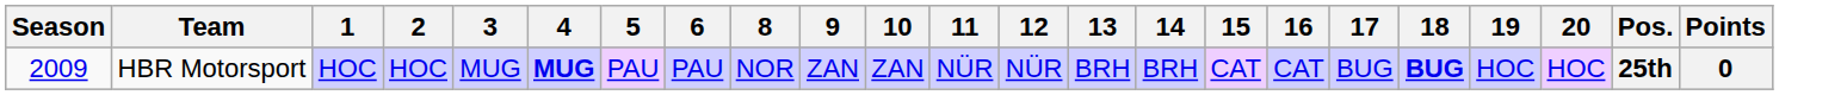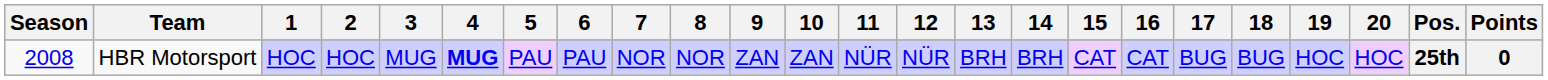 <table class="wikitable" style="text-align:center; font-size:90%">
 <tr>
 <th>Season</th>
 <th>Team</th>
 <th>1</th>
 <th>2</th>
 <th>3</th>
 <th>4</th>
 <th>5</th>
 <th>6</th>
+<th>7</th>
 <th>8</th>
 <th>9</th>
 <th>10</th>
 <th>11</th>
 <th>12</th>
 <th>13</th>
 <th>14</th>
 <th>15</th>
 <th>16</th>
 <th>17</th>
 <th>18</th>
 <th>19</th>
 <th>20</th>
 <th>Pos.</th>
 <th>Points</th>
 </tr>
 <tr>
-<td><a href='#'>2009</a></td>
+<td><a href='#'>2008</a></td>
 <td>HBR Motorsport</td>
 <td style="background:#CFCFFF;"><a href='#'>HOC</a><br></td>
 <td style="background:#CFCFFF;"><a href='#'>HOC</a><br></td>
 <td style="background:#CFCFFF;"><a href='#'>MUG</a><br></td>
 <td style="background:#CFCFFF;"><strong><a href='#'>MUG</a><br></strong></td>
 <td style="background:#EFCFFF;"><a href='#'>PAU</a><br></td>
 <td style="background:#CFCFFF;"><a href='#'>PAU</a><br></td>
+<td style="background:#CFCFFF;"><a href='#'>NOR</a><br></td>
 <td style="background:#CFCFFF;"><a href='#'>NOR</a><br></td>
 <td style="background:#CFCFFF;"><a href='#'>ZAN</a><br></td>
 <td style="background:#CFCFFF;"><a href='#'>ZAN</a><br></td>
 <td style="background:#CFCFFF;"><a href='#'>NÜR</a><br></td>
 <td style="background:#CFCFFF;"><a href='#'>NÜR</a><br></td>
 <td style="background:#CFCFFF;"><a href='#'>BRH</a><br></td>
 <td style="background:#CFCFFF;"><a href='#'>BRH</a><br></td>
 <td style="background:#EFCFFF;"><a href='#'>CAT</a><br></td>
 <td style="background:#CFCFFF;"><a href='#'>CAT</a><br></td>
 <td style="background:#CFCFFF;"><a href='#'>BUG</a><br></td>
-<td style="background:#CFCFFF;"><strong><a href='#'>BUG</a><br></strong></td>
+<td style="background:#CFCFFF;"><a href='#'>BUG</a><br></td>
 <td style="background:#CFCFFF;"><a href='#'>HOC</a><br></td>
 <td style="background:#EFCFFF;"><a href='#'>HOC</a><br></td>
 <th>25th</th>
 <th>0</th>
 </tr>
 </table>
